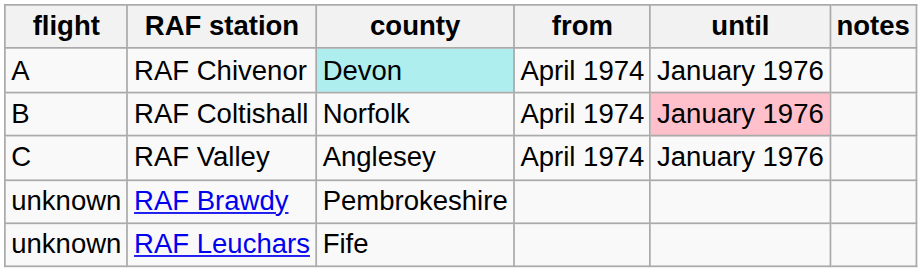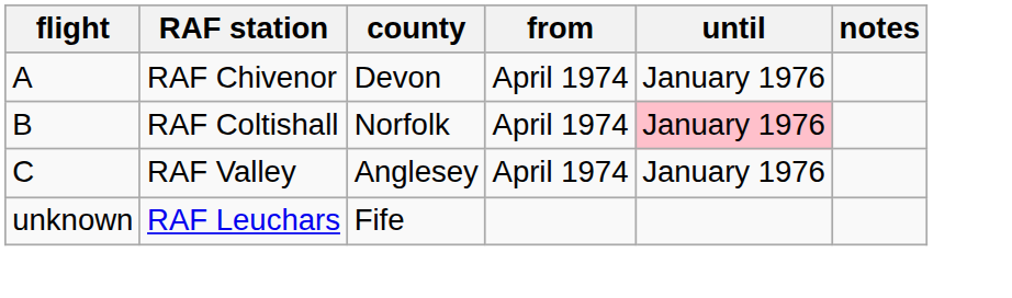 <table class=wikitable>
 <tr>
 <th>flight</th>
 <th>RAF station</th>
 <th>county</th>
 <th>from</th>
 <th>until</th>
 <th>notes</th>
 </tr>
 <tr>
 <td>A</td>
 <td>RAF Chivenor</td>
-<td style="background: paleturquoise;">Devon</td>
+<td>Devon</td>
 <td>April 1974</td>
 <td>January 1976</td>
 <td></td>
 </tr>
 <tr>
 <td>B</td>
 <td>RAF Coltishall</td>
 <td>Norfolk</td>
 <td>April 1974</td>
 <td style="background: pink;">January 1976</td>
 <td></td>
 </tr>
 <tr>
 <td>C</td>
 <td>RAF Valley</td>
 <td>Anglesey</td>
 <td>April 1974</td>
 <td>January 1976</td>
 <td></td>
 </tr>
 <tr>
 <td>unknown</td>
-<td><a href='#'>RAF Brawdy</a></td>
-<td>Pembrokeshire</td>
-<td></td>
-<td></td>
-<td></td>
-</tr>
-<tr>
-<td>unknown</td>
 <td><a href='#'>RAF Leuchars</a></td>
 <td>Fife</td>
 <td></td>
 <td></td>
 <td></td>
 </tr>
 </table>
